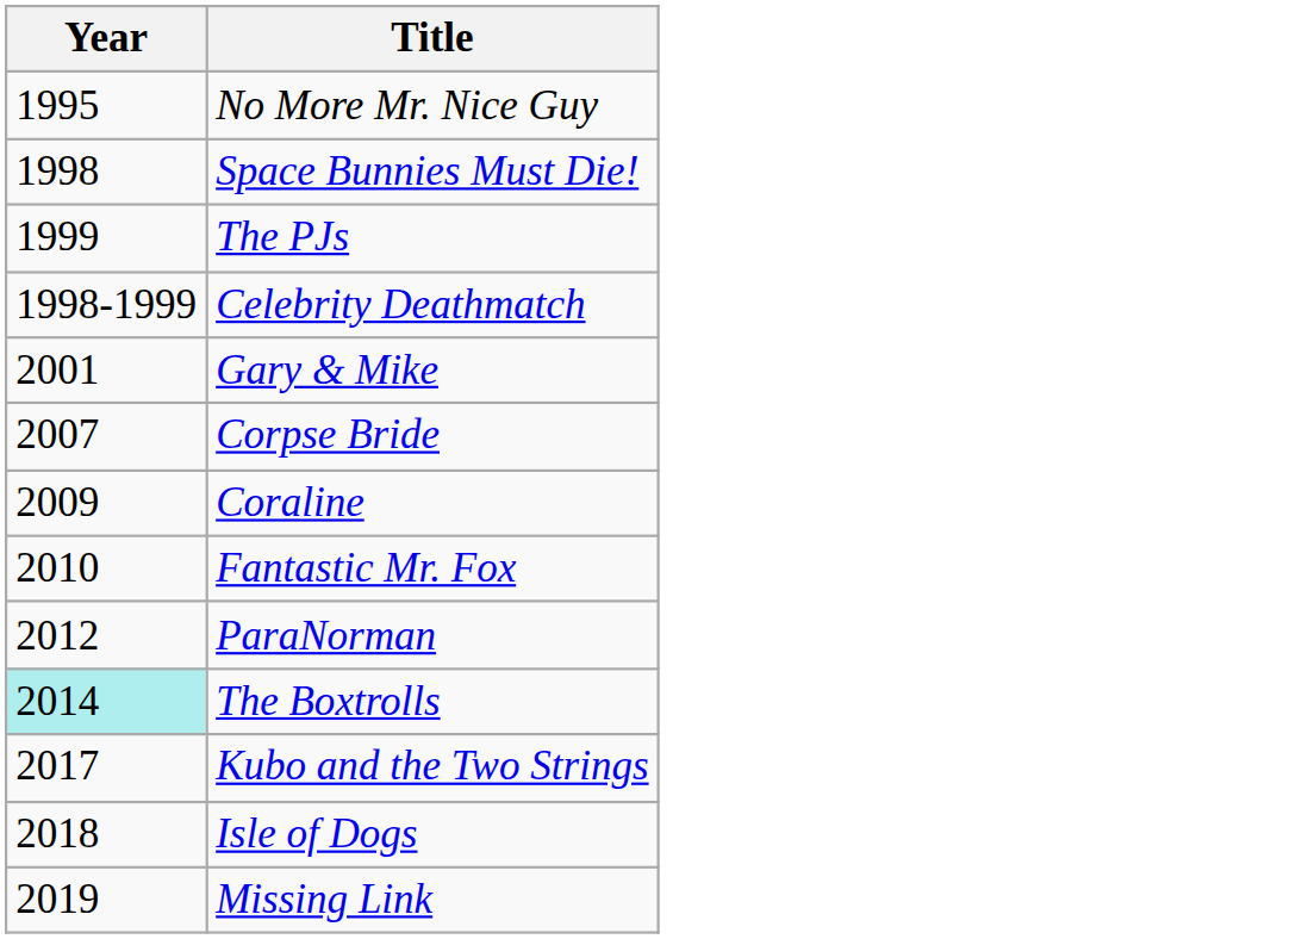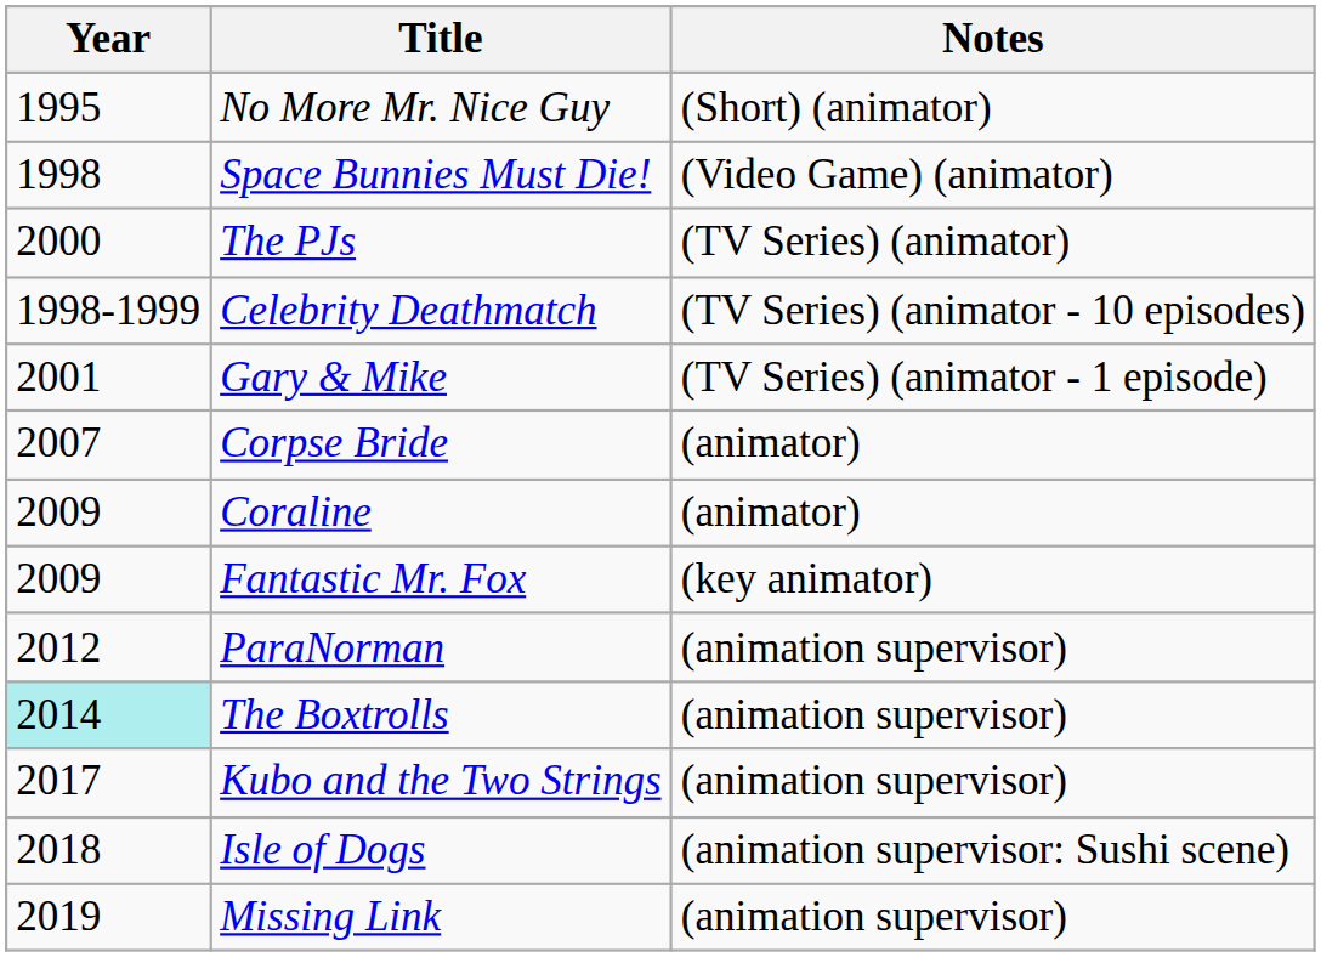 <table class="wikitable sortable" border="1">
 <tr>
 <th>Year</th>
 <th>Title</th>
+<th>Notes</th>
 </tr>
 <tr>
 <td>1995</td>
 <td><em>No More Mr. Nice Guy</em></td>
+<td>(Short) (animator)</td>
 </tr>
 <tr>
 <td>1998</td>
 <td><em><a href='#'>Space Bunnies Must Die!</a></em></td>
+<td>(Video Game) (animator)</td>
 </tr>
 <tr>
-<td>1999</td>
+<td>2000</td>
 <td><em><a href='#'>The PJs </a></em></td>
+<td>(TV Series) (animator)</td>
 </tr>
 <tr>
 <td>1998-1999</td>
 <td><em><a href='#'>Celebrity Deathmatch</a></em></td>
+<td>(TV Series) (animator - 10 episodes)</td>
 </tr>
 <tr>
 <td>2001</td>
 <td><em><a href='#'>Gary & Mike</a></em></td>
+<td>(TV Series) (animator - 1 episode)</td>
 </tr>
 <tr>
 <td>2007</td>
 <td><em><a href='#'>Corpse Bride</a></em></td>
+<td>(animator)</td>
 </tr>
 <tr>
 <td>2009</td>
 <td><em><a href='#'>Coraline</a></em></td>
+<td>(animator)</td>
 </tr>
 <tr>
-<td>2010</td>
+<td>2009</td>
 <td><em><a href='#'>Fantastic Mr. Fox</a></em></td>
+<td>(key animator)</td>
 </tr>
 <tr>
 <td>2012</td>
 <td><em><a href='#'>ParaNorman</a></em></td>
+<td>(animation supervisor)</td>
 </tr>
 <tr>
 <td style="background: paleturquoise;">2014</td>
 <td><em><a href='#'>The Boxtrolls</a></em></td>
+<td>(animation supervisor)</td>
 </tr>
 <tr>
 <td>2017</td>
 <td><em><a href='#'>Kubo and the Two Strings</a></em></td>
+<td>(animation supervisor)</td>
 </tr>
 <tr>
 <td>2018</td>
 <td><em><a href='#'>Isle of Dogs</a></em></td>
+<td>(animation supervisor: Sushi scene)</td>
 </tr>
 <tr>
 <td>2019</td>
 <td><em><a href='#'>Missing Link</a></em></td>
+<td>(animation supervisor)</td>
 </tr>
 </table>
